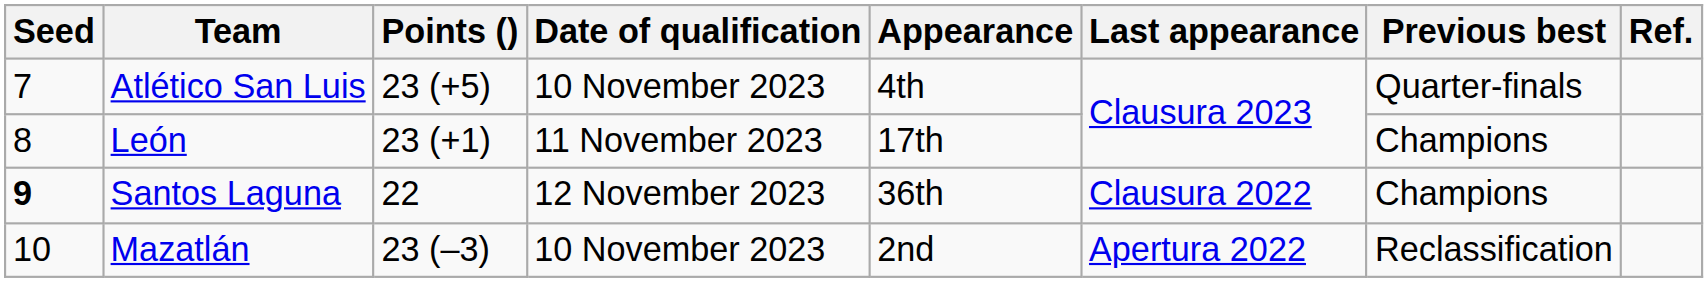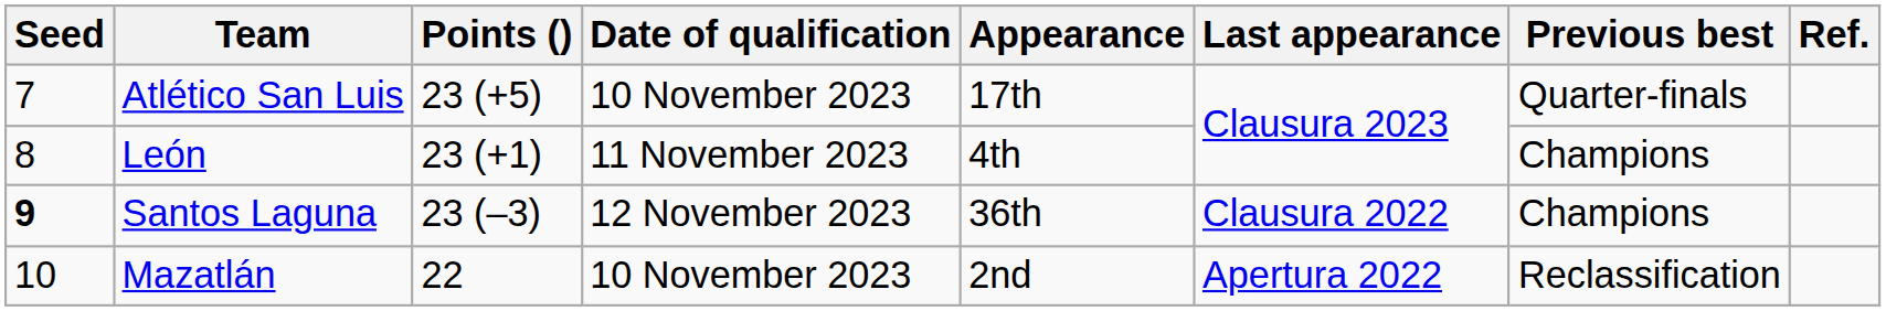 <table class="wikitable sortable">
 <tr>
 <th>Seed</th>
 <th>Team</th>
 <th>Points ()</th>
 <th>Date of qualification</th>
 <th>Appearance</th>
 <th>Last appearance</th>
 <th>Previous best</th>
 <th>Ref.</th>
 </tr>
 <tr>
 <td>7</td>
 <td><a href='#'>Atlético San Luis</a></td>
 <td>23 (+5)</td>
 <td>10 November 2023</td>
-<td>4th</td>
+<td>17th</td>
 <td rowspan="2"><a href='#'>Clausura 2023</a></td>
 <td>Quarter-finals </td>
 <td></td>
 </tr>
 <tr>
 <td>8</td>
 <td><a href='#'>León</a></td>
 <td>23 (+1)</td>
 <td>11 November 2023</td>
-<td>17th</td>
+<td>4th</td>
 <td>Champions </td>
 <td></td>
 </tr>
 <tr>
 <td><strong>9</strong></td>
 <td><a href='#'>Santos Laguna</a></td>
-<td>22</td>
+<td>23 (–3)</td>
 <td>12 November 2023</td>
 <td>36th</td>
 <td><a href='#'>Clausura 2022</a></td>
 <td>Champions </td>
 <td></td>
 </tr>
 <tr>
 <td>10</td>
 <td><a href='#'>Mazatlán</a></td>
-<td>23 (–3)</td>
+<td>22</td>
 <td>10 November 2023</td>
 <td>2nd</td>
 <td rowspan="1"><a href='#'>Apertura 2022</a></td>
 <td>Reclassification </td>
 <td></td>
 </tr>
 </table>
